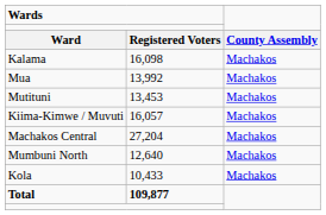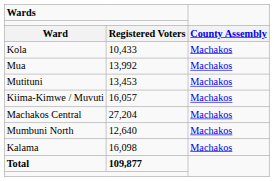 <table class="wikitable">
 <tr>
 <td colspan="2"><strong>Wards</strong></td>
 </tr>
 <tr>
 <td colspan="2"></td>
 </tr>
 <tr>
 <th>Ward</th>
 <th>Registered Voters</th>
 <th><a href='#'>County Assembly</a></th>
 </tr>
 <tr>
-<td>Kalama</td>
-<td>16,098</td>
+<td>Kola</td>
+<td>10,433</td>
 <td><a href='#'>Machakos</a></td>
 </tr>
 <tr>
 <td>Mua</td>
 <td>13,992</td>
 <td><a href='#'>Machakos</a></td>
 </tr>
 <tr>
 <td>Mutituni</td>
 <td>13,453</td>
 <td><a href='#'>Machakos</a></td>
 </tr>
 <tr>
 <td>Kiima-Kimwe / Muvuti</td>
 <td>16,057</td>
 <td><a href='#'>Machakos</a></td>
 </tr>
 <tr>
 <td>Machakos Central</td>
 <td>27,204</td>
 <td><a href='#'>Machakos</a></td>
 </tr>
 <tr>
 <td>Mumbuni North</td>
 <td>12,640</td>
 <td><a href='#'>Machakos</a></td>
 </tr>
 <tr>
-<td>Kola</td>
-<td>10,433</td>
+<td>Kalama</td>
+<td>16,098</td>
 <td><a href='#'>Machakos</a></td>
 </tr>
 <tr>
 <td><strong>Total</strong></td>
 <td><strong>109,877</strong></td>
 </tr>
 <tr>
 <td colspan="2"></td>
 </tr>
 </table>
